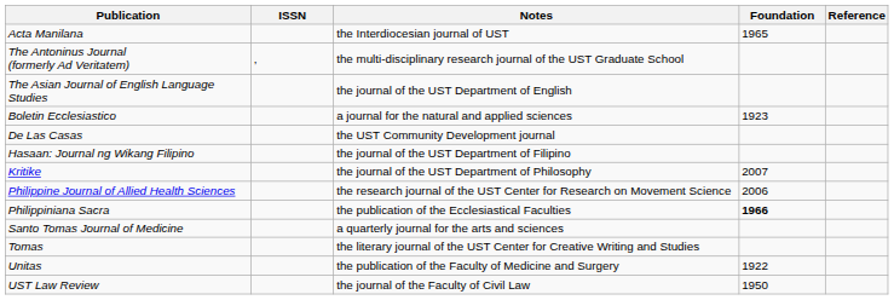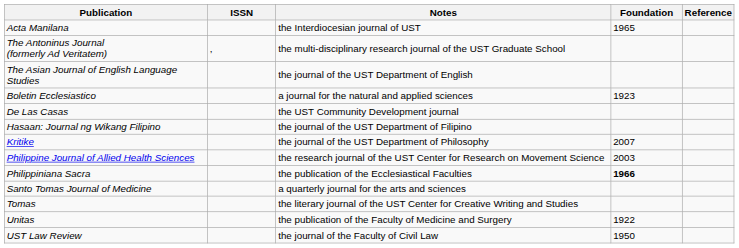 <table class="wikitable sortable"  style="width:85%; font-size:90%;">
 <tr>
 <th style="width:30%;">Publication</th>
 <th ! style="width:10%;">ISSN</th>
 <th ! style="width:50%;" class="unsortable">Notes</th>
 <th ! style="width:10%;">Foundation</th>
 <th ! style="width:5%;" class="unsortable">Reference</th>
 </tr>
 <tr>
 <td><em>Acta Manilana</em></td>
 <td></td>
 <td>the Interdiocesian journal of UST</td>
 <td>1965</td>
 <td style="text-align:center;"></td>
 </tr>
 <tr>
 <td><em>The Antoninus Journal</em> <br><em>(formerly Ad Veritatem)</em></td>
 <td>, <br> </td>
 <td>the multi-disciplinary research journal of the UST Graduate School</td>
 <td></td>
 <td style="text-align:center;"></td>
 </tr>
 <tr>
 <td><em>The Asian Journal of English Language Studies</em></td>
 <td></td>
 <td>the journal of the UST Department of English</td>
 <td></td>
 <td style="text-align:center;"></td>
 </tr>
 <tr>
 <td><em>Boletin Ecclesiastico</em></td>
 <td></td>
 <td>a journal for the natural and applied sciences</td>
 <td>1923</td>
 <td style="text-align:center;"></td>
 </tr>
 <tr>
 <td><em>De Las Casas</em></td>
 <td></td>
 <td>the UST Community Development journal</td>
 <td></td>
 <td style="text-align:center;"></td>
 </tr>
 <tr>
 <td><em>Hasaan: Journal ng Wikang Filipino</em></td>
 <td></td>
 <td>the journal of the UST Department of Filipino</td>
 <td></td>
 <td style="text-align:center;"></td>
 </tr>
 <tr>
 <td><em><a href='#'>Kritike</a></em></td>
 <td></td>
 <td>the journal of the UST Department of Philosophy</td>
 <td>2007</td>
 <td style="text-align:center;"></td>
 </tr>
 <tr>
 <td><em><a href='#'>Philippine Journal of Allied Health Sciences</a></em></td>
 <td></td>
 <td>the research journal of the UST Center for Research on Movement Science</td>
-<td>2006</td>
+<td>2003</td>
 <td style="text-align:center;"></td>
 </tr>
 <tr>
 <td><em>Philippiniana Sacra</em></td>
 <td></td>
 <td>the publication of the Ecclesiastical Faculties</td>
 <td><strong>1966</strong></td>
 <td style="text-align:center;"></td>
 </tr>
 <tr>
 <td><em>Santo Tomas Journal of Medicine</em></td>
 <td></td>
 <td>a quarterly journal for the arts and sciences</td>
 <td></td>
 <td style="text-align:center;"></td>
 </tr>
 <tr>
 <td><em>Tomas</em></td>
 <td></td>
 <td>the literary journal of the UST Center for Creative Writing and Studies</td>
 <td></td>
 <td style="text-align:center;"></td>
 </tr>
 <tr>
 <td><em>Unitas</em></td>
 <td></td>
 <td>the publication of the Faculty of Medicine and Surgery</td>
 <td>1922</td>
 <td style="text-align:center;"></td>
 </tr>
 <tr>
 <td><em>UST Law Review</em></td>
 <td></td>
 <td>the journal of the Faculty of Civil Law</td>
 <td>1950</td>
 <td style="text-align:center;"></td>
 </tr>
 </table>
